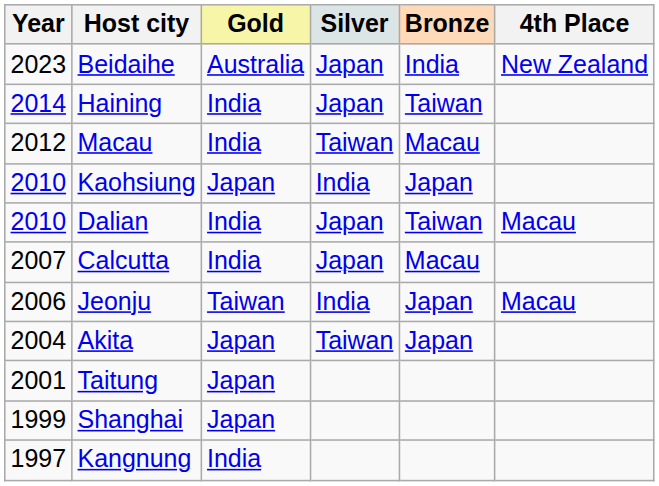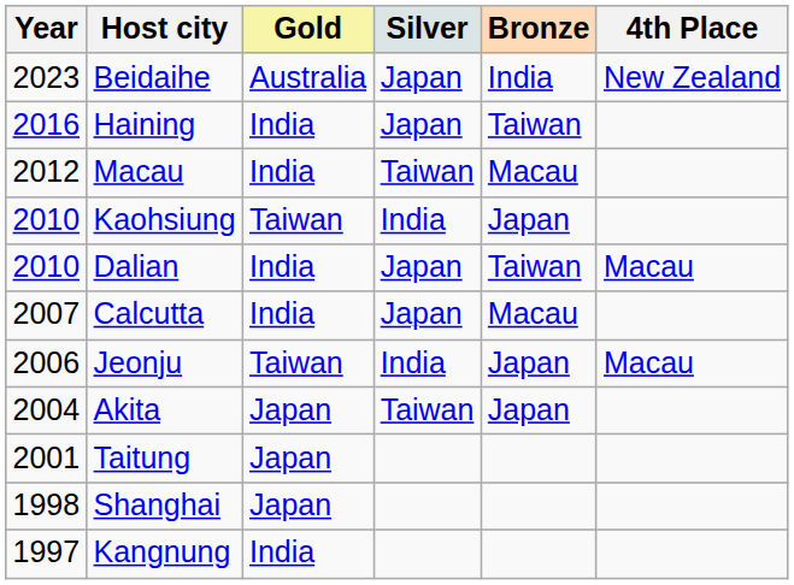 <table class="wikitable sortable">
 <tr>
 <th>Year</th>
 <th>Host city</th>
 <th style="background-color: #F7F6A8;"> Gold</th>
 <th style="background-color: #DCE5E5;"> Silver</th>
 <th style="background-color: #FFDAB9;"> Bronze</th>
 <th>4th Place</th>
 </tr>
 <tr>
 <td>2023</td>
 <td> <a href='#'>Beidaihe</a></td>
 <td> <a href='#'>Australia</a></td>
 <td> <a href='#'>Japan</a></td>
 <td> <a href='#'>India</a></td>
 <td> <a href='#'>New Zealand</a></td>
 </tr>
 <tr>
-<td><a href='#'>2014</a></td>
+<td><a href='#'>2016</a></td>
 <td> <a href='#'>Haining</a></td>
 <td> <a href='#'>India</a></td>
 <td> <a href='#'>Japan</a></td>
 <td> <a href='#'>Taiwan</a></td>
 <td></td>
 </tr>
 <tr>
 <td>2012</td>
 <td> <a href='#'>Macau</a></td>
 <td> <a href='#'>India</a></td>
 <td> <a href='#'>Taiwan</a></td>
 <td> <a href='#'>Macau</a></td>
 <td></td>
 </tr>
 <tr>
 <td><a href='#'>2010</a></td>
 <td> <a href='#'>Kaohsiung</a></td>
-<td> <a href='#'>Japan</a></td>
+<td> <a href='#'>Taiwan</a></td>
 <td> <a href='#'>India</a></td>
 <td> <a href='#'>Japan</a></td>
 <td></td>
 </tr>
 <tr>
 <td><a href='#'>2010</a></td>
 <td> <a href='#'>Dalian</a></td>
 <td> <a href='#'>India</a></td>
 <td> <a href='#'>Japan</a></td>
 <td> <a href='#'>Taiwan</a></td>
 <td> <a href='#'>Macau</a></td>
 </tr>
 <tr>
 <td>2007</td>
 <td> <a href='#'>Calcutta</a></td>
 <td> <a href='#'>India</a></td>
 <td> <a href='#'>Japan</a></td>
 <td> <a href='#'>Macau</a></td>
 <td></td>
 </tr>
 <tr>
 <td>2006</td>
 <td> <a href='#'>Jeonju</a></td>
 <td> <a href='#'>Taiwan</a></td>
 <td> <a href='#'>India</a></td>
 <td> <a href='#'>Japan</a></td>
 <td> <a href='#'>Macau</a></td>
 </tr>
 <tr>
 <td>2004</td>
 <td> <a href='#'>Akita</a></td>
 <td> <a href='#'>Japan</a></td>
 <td> <a href='#'>Taiwan</a></td>
 <td> <a href='#'>Japan</a></td>
 <td></td>
 </tr>
 <tr>
 <td>2001</td>
 <td> <a href='#'>Taitung</a></td>
 <td> <a href='#'>Japan</a></td>
 <td></td>
 <td></td>
 <td></td>
 </tr>
 <tr>
-<td>1999</td>
+<td>1998</td>
 <td> <a href='#'>Shanghai</a></td>
 <td> <a href='#'>Japan</a></td>
 <td></td>
 <td></td>
 <td></td>
 </tr>
 <tr>
 <td>1997</td>
 <td> <a href='#'>Kangnung</a></td>
 <td> <a href='#'>India</a></td>
 <td></td>
 <td></td>
 <td></td>
 </tr>
 </table>
